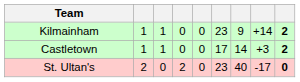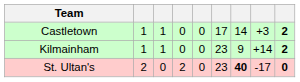 <table class="wikitable" style="text-align:center">
 <tr>
 <th style="width:175px;">Team</th>
 <th width="20"></th>
 <th width="20"></th>
 <th width="20"></th>
 <th width="20"></th>
 <th width="20"></th>
 <th width="20"></th>
 <th width="20"></th>
 <th width="20"></th>
 </tr>
 <tr style="background:#cfc;">
+<td>Castletown</td>
+<td>1</td>
+<td>1</td>
+<td>0</td>
+<td>0</td>
+<td>17</td>
+<td>14</td>
+<td>+3</td>
+<td><strong>2</strong></td>
+</tr>
+<tr style="background:#cfc;">
 <td>Kilmainham</td>
 <td>1</td>
 <td>1</td>
 <td>0</td>
 <td>0</td>
 <td>23</td>
 <td>9</td>
 <td>+14</td>
 <td><strong>2</strong></td>
 </tr>
-<tr style="background:#cfc;">
-<td>Castletown</td>
-<td>1</td>
-<td>1</td>
-<td>0</td>
-<td>0</td>
-<td>17</td>
-<td>14</td>
-<td>+3</td>
-<td><strong>2</strong></td>
-</tr>
 <tr style="background:#fcc;">
 <td>St. Ultan's</td>
 <td>2</td>
 <td>0</td>
 <td>2</td>
 <td>0</td>
 <td>23</td>
-<td>40</td>
+<td><strong>40</strong></td>
 <td>-17</td>
 <td><strong>0</strong></td>
 </tr>
 </table>
